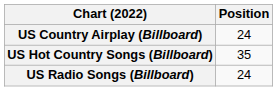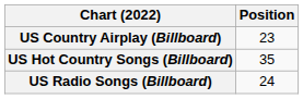 <table class="wikitable sortable plainrowheaders" style="text-align:center">
 <tr>
 <th scope="col">Chart (2022)</th>
 <th scope="col">Position</th>
 </tr>
 <tr>
 <th scope="row">US Country Airplay (<em>Billboard</em>)</th>
-<td>24</td>
+<td>23</td>
 </tr>
 <tr>
 <th scope="row">US Hot Country Songs (<em>Billboard</em>)</th>
 <td>35</td>
 </tr>
 <tr>
 <th scope="row">US Radio Songs (<em>Billboard</em>)</th>
 <td>24</td>
 </tr>
 </table>
